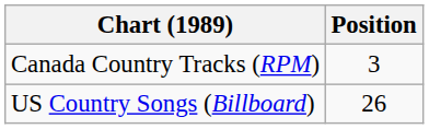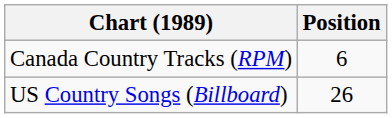 <table class="wikitable">
 <tr>
 <th scope="col">Chart (1989)</th>
 <th scope="col">Position</th>
 </tr>
 <tr>
 <td>Canada Country Tracks (<em><a href='#'>RPM</a></em>)</td>
-<td align="center">3</td>
+<td align="center">6</td>
 </tr>
 <tr>
 <td>US <a href='#'>Country Songs</a> (<em><a href='#'>Billboard</a></em>)</td>
 <td align="center">26</td>
 </tr>
 </table>
